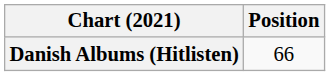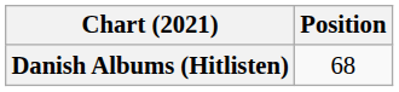 <table class="wikitable plainrowheaders" style="text-align:center">
 <tr>
 <th scope="col">Chart (2021)</th>
 <th scope="col">Position</th>
 </tr>
 <tr>
 <th scope="row">Danish Albums (Hitlisten)</th>
-<td>66</td>
+<td>68</td>
 </tr>
 </table>
